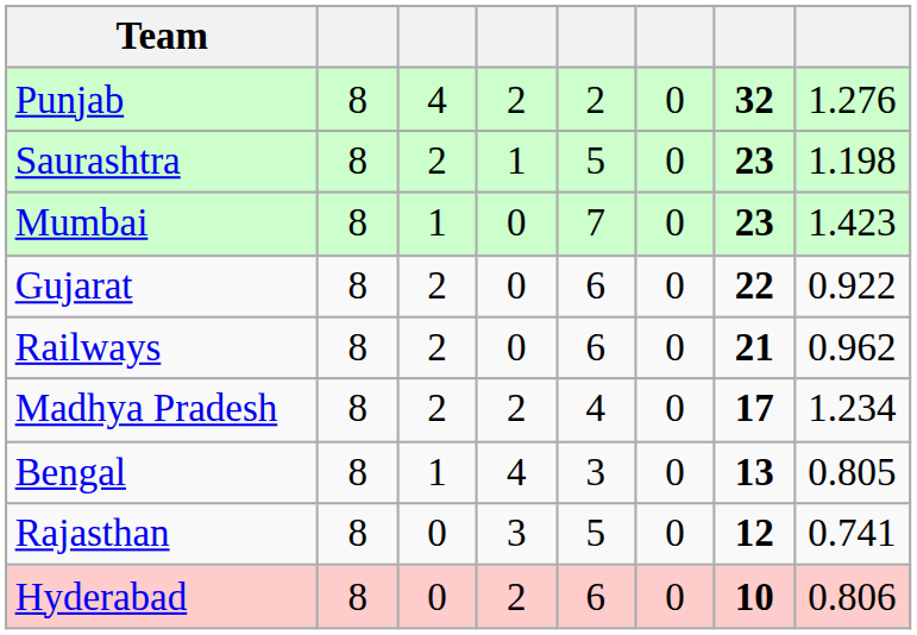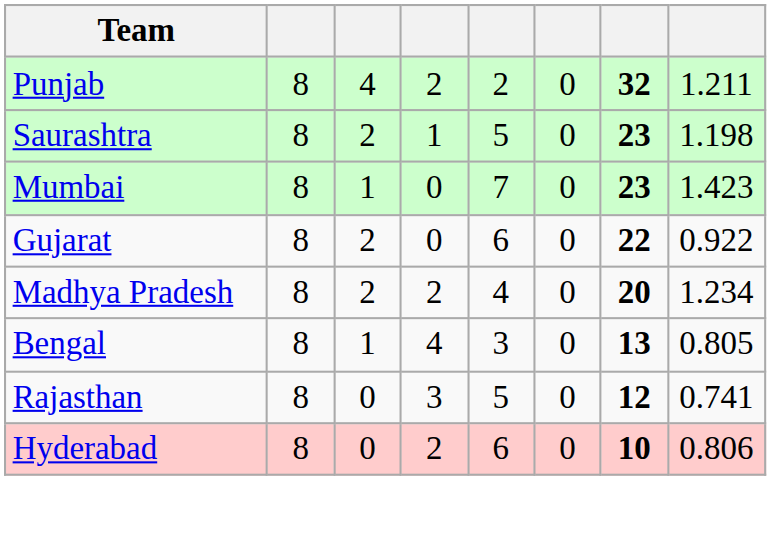 <table class="wikitable" style="text-align:center">
 <tr>
 <th style="width:120px">Team</th>
 <th style="width:25px"></th>
 <th style="width:25px"></th>
 <th style="width:25px"></th>
 <th style="width:25px"></th>
 <th style="width:25px"></th>
 <th style="width:25px"></th>
 <th style="width:40px;"></th>
 </tr>
 <tr style="background:#cfc;">
 <td style="text-align:left"><a href='#'>Punjab</a></td>
 <td>8</td>
 <td>4</td>
 <td>2</td>
 <td>2</td>
 <td>0</td>
 <td><strong>32</strong></td>
-<td>1.276</td>
+<td>1.211</td>
 </tr>
 <tr style="background:#cfc;">
 <td style="text-align:left"><a href='#'>Saurashtra</a></td>
 <td>8</td>
 <td>2</td>
 <td>1</td>
 <td>5</td>
 <td>0</td>
 <td><strong>23</strong></td>
 <td>1.198</td>
 </tr>
 <tr style="background:#cfc;">
 <td style="text-align:left"><a href='#'>Mumbai</a></td>
 <td>8</td>
 <td>1</td>
 <td>0</td>
 <td>7</td>
 <td>0</td>
 <td><strong>23</strong></td>
 <td>1.423</td>
 </tr>
 <tr>
 <td style="text-align:left"><a href='#'>Gujarat</a></td>
 <td>8</td>
 <td>2</td>
 <td>0</td>
 <td>6</td>
 <td>0</td>
 <td><strong>22</strong></td>
 <td>0.922</td>
 </tr>
 <tr>
-<td style="text-align:left"><a href='#'>Railways</a></td>
-<td>8</td>
-<td>2</td>
-<td>0</td>
-<td>6</td>
-<td>0</td>
-<td><strong>21</strong></td>
-<td>0.962</td>
-</tr>
-<tr>
 <td style="text-align:left"><a href='#'>Madhya Pradesh</a></td>
 <td>8</td>
 <td>2</td>
 <td>2</td>
 <td>4</td>
 <td>0</td>
-<td><strong>17</strong></td>
+<td><strong>20</strong></td>
 <td>1.234</td>
 </tr>
 <tr>
 <td style="text-align:left"><a href='#'>Bengal</a></td>
 <td>8</td>
 <td>1</td>
 <td>4</td>
 <td>3</td>
 <td>0</td>
 <td><strong>13</strong></td>
 <td>0.805</td>
 </tr>
 <tr>
 <td style="text-align:left"><a href='#'>Rajasthan</a></td>
 <td>8</td>
 <td>0</td>
 <td>3</td>
 <td>5</td>
 <td>0</td>
 <td><strong>12</strong></td>
 <td>0.741</td>
 </tr>
 <tr style="background:#FFCCCC;">
 <td style="text-align:left"><a href='#'>Hyderabad</a></td>
 <td>8</td>
 <td>0</td>
 <td>2</td>
 <td>6</td>
 <td>0</td>
 <td><strong>10</strong></td>
 <td>0.806</td>
 </tr>
 </table>
